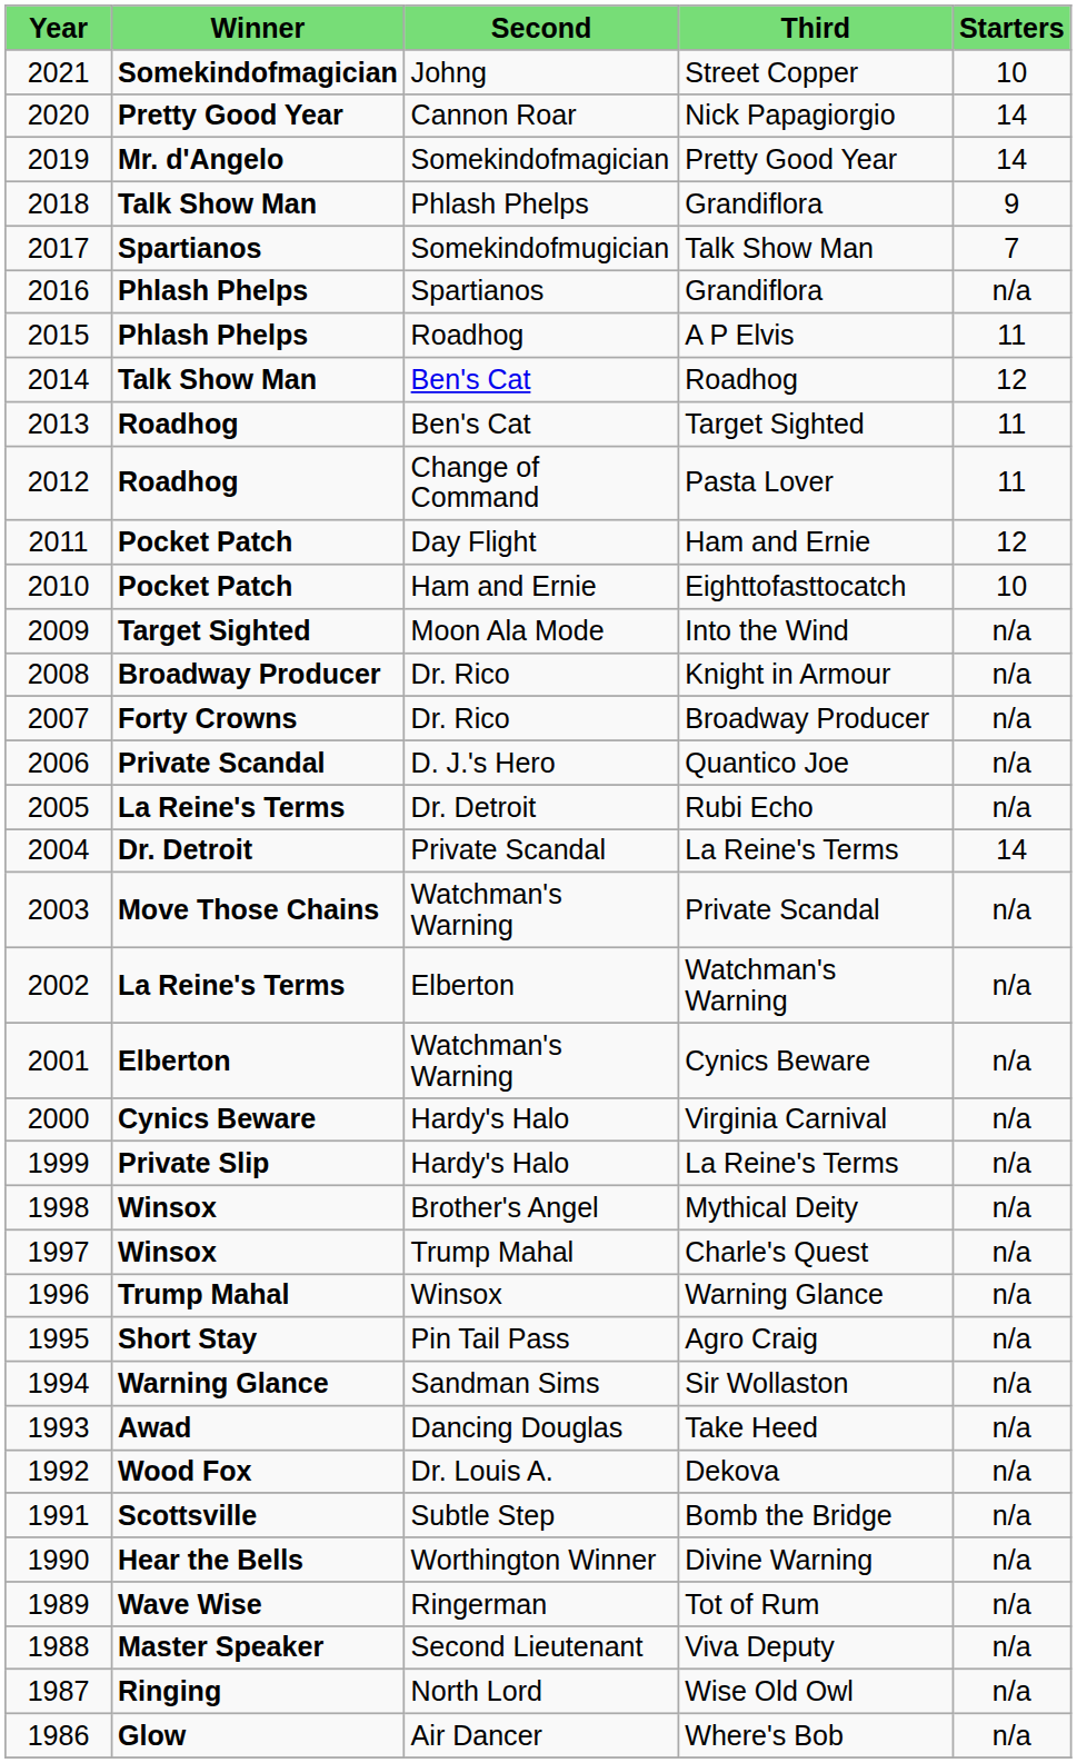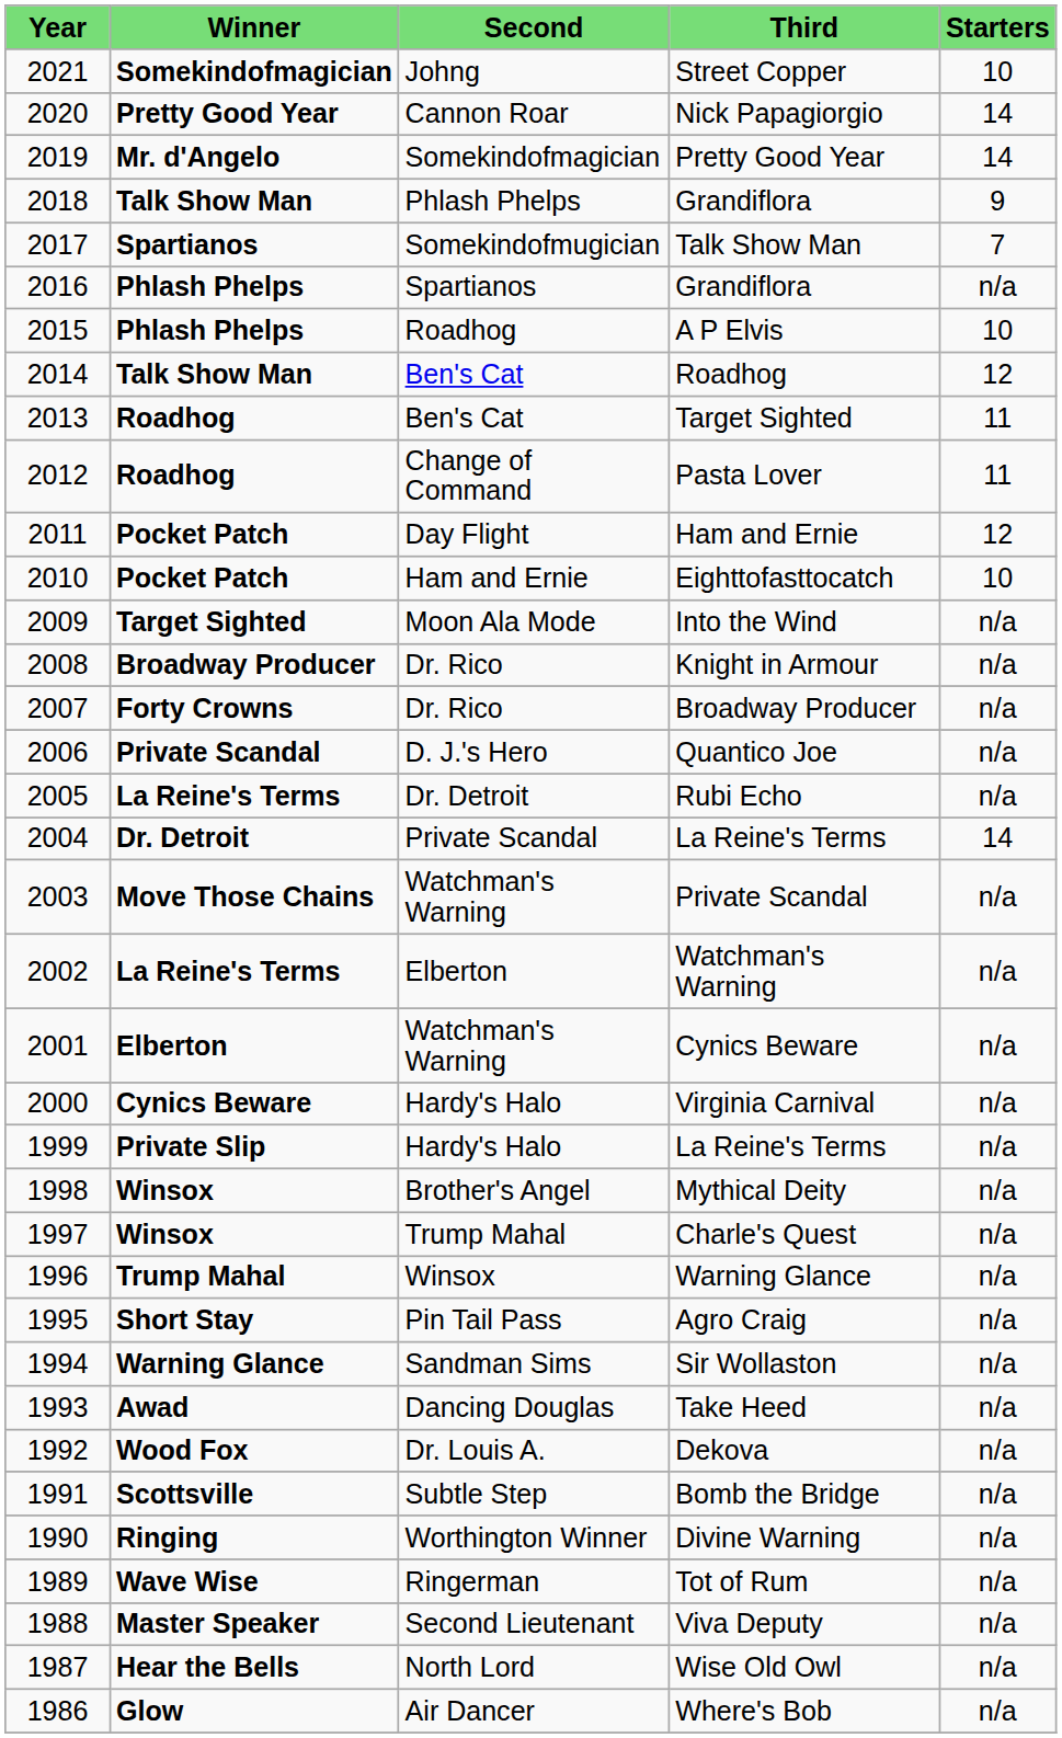 <table class = "wikitable sortable" | border="1" cellpadding="0" style="border-collapse: collapse; font-size:90%">
 <tr bgcolor="#77dd77" align="center">
 <td width="48px"><strong>Year</strong><br></td>
 <td width="140px"><strong>Winner</strong><br></td>
 <td width="135px"><strong>Second</strong><br></td>
 <td width="135px"><strong>Third</strong><br></td>
 <td width="40px"><strong>Starters</strong><br></td>
 </tr>
 <tr>
 <td align=center>2021</td>
 <td><strong>Somekindofmagician</strong></td>
 <td>Johng</td>
 <td>Street Copper</td>
 <td align=center>10</td>
 </tr>
 <tr>
 <td align=center>2020</td>
 <td><strong>Pretty Good Year</strong></td>
 <td>Cannon Roar</td>
 <td>Nick Papagiorgio</td>
 <td align=center>14</td>
 </tr>
 <tr>
 <td align=center>2019</td>
 <td><strong>Mr. d'Angelo</strong></td>
 <td>Somekindofmagician</td>
 <td>Pretty Good Year</td>
 <td align=center>14</td>
 </tr>
 <tr>
 <td align=center>2018</td>
 <td><strong>Talk Show Man</strong></td>
 <td>Phlash Phelps</td>
 <td>Grandiflora</td>
 <td align=center>9</td>
 </tr>
 <tr>
 <td align=center>2017</td>
 <td><strong>Spartianos</strong></td>
 <td>Somekindofmugician</td>
 <td>Talk Show Man</td>
 <td align=center>7</td>
 </tr>
 <tr>
 <td align=center>2016</td>
 <td><strong>Phlash Phelps</strong></td>
 <td>Spartianos</td>
 <td>Grandiflora</td>
 <td align=center>n/a</td>
 </tr>
 <tr>
 <td align=center>2015</td>
 <td><strong>Phlash Phelps</strong></td>
 <td>Roadhog</td>
 <td>A P Elvis</td>
-<td align=center>11</td>
+<td align=center>10</td>
 </tr>
 <tr>
 <td align=center>2014</td>
 <td><strong>Talk Show Man</strong></td>
 <td><a href='#'>Ben's Cat</a></td>
 <td>Roadhog</td>
 <td align=center>12</td>
 </tr>
 <tr>
 <td align=center>2013</td>
 <td><strong>Roadhog</strong></td>
 <td>Ben's Cat</td>
 <td>Target Sighted</td>
 <td align=center>11</td>
 </tr>
 <tr>
 <td align=center>2012</td>
 <td><strong>Roadhog</strong></td>
 <td>Change of Command</td>
 <td>Pasta Lover</td>
 <td align=center>11</td>
 </tr>
 <tr>
 <td align=center>2011</td>
 <td><strong>Pocket Patch</strong></td>
 <td>Day Flight</td>
 <td>Ham and Ernie</td>
 <td align=center>12</td>
 </tr>
 <tr>
 <td align=center>2010</td>
 <td><strong>Pocket Patch</strong></td>
 <td>Ham and Ernie</td>
 <td>Eighttofasttocatch</td>
 <td align=center>10</td>
 </tr>
 <tr>
 <td align=center>2009</td>
 <td><strong>Target Sighted</strong></td>
 <td>Moon Ala Mode</td>
 <td>Into the Wind</td>
 <td align=center>n/a</td>
 </tr>
 <tr>
 <td align=center>2008</td>
 <td><strong>Broadway Producer</strong></td>
 <td>Dr. Rico</td>
 <td>Knight in Armour</td>
 <td align=center>n/a</td>
 </tr>
 <tr>
 <td align=center>2007</td>
 <td><strong>Forty Crowns</strong></td>
 <td>Dr. Rico</td>
 <td>Broadway Producer</td>
 <td align=center>n/a</td>
 </tr>
 <tr>
 <td align=center>2006</td>
 <td><strong>Private Scandal</strong></td>
 <td>D. J.'s Hero</td>
 <td>Quantico Joe</td>
 <td align=center>n/a</td>
 </tr>
 <tr>
 <td align=center>2005</td>
 <td><strong>La Reine's Terms</strong></td>
 <td>Dr. Detroit</td>
 <td>Rubi Echo</td>
 <td align=center>n/a</td>
 </tr>
 <tr>
 <td align=center>2004</td>
 <td><strong>Dr. Detroit</strong></td>
 <td>Private Scandal</td>
 <td>La Reine's Terms</td>
 <td align=center>14</td>
 </tr>
 <tr>
 <td align=center>2003</td>
 <td><strong>Move Those Chains</strong></td>
 <td>Watchman's Warning</td>
 <td>Private Scandal</td>
 <td align=center>n/a</td>
 </tr>
 <tr>
 <td align=center>2002</td>
 <td><strong>La Reine's Terms</strong></td>
 <td>Elberton</td>
 <td>Watchman's Warning</td>
 <td align=center>n/a</td>
 </tr>
 <tr>
 <td align=center>2001</td>
 <td><strong>Elberton</strong></td>
 <td>Watchman's Warning</td>
 <td>Cynics Beware</td>
 <td align=center>n/a</td>
 </tr>
 <tr>
 <td align=center>2000</td>
 <td><strong>Cynics Beware</strong></td>
 <td>Hardy's Halo</td>
 <td>Virginia Carnival</td>
 <td align=center>n/a</td>
 </tr>
 <tr>
 <td align=center>1999</td>
 <td><strong>Private Slip</strong></td>
 <td>Hardy's Halo</td>
 <td>La Reine's Terms</td>
 <td align=center>n/a</td>
 </tr>
 <tr>
 <td align=center>1998</td>
 <td><strong>Winsox</strong></td>
 <td>Brother's Angel</td>
 <td>Mythical Deity</td>
 <td align=center>n/a</td>
 </tr>
 <tr>
 <td align=center>1997</td>
 <td><strong>Winsox</strong></td>
 <td>Trump Mahal</td>
 <td>Charle's Quest</td>
 <td align=center>n/a</td>
 </tr>
 <tr>
 <td align=center>1996</td>
 <td><strong>Trump Mahal</strong></td>
 <td>Winsox</td>
 <td>Warning Glance</td>
 <td align=center>n/a</td>
 </tr>
 <tr>
 <td align=center>1995</td>
 <td><strong>Short Stay</strong></td>
 <td>Pin Tail Pass</td>
 <td>Agro Craig</td>
 <td align=center>n/a</td>
 </tr>
 <tr>
 <td align=center>1994</td>
 <td><strong>Warning Glance</strong></td>
 <td>Sandman Sims</td>
 <td>Sir Wollaston</td>
 <td align=center>n/a</td>
 </tr>
 <tr>
 <td align=center>1993</td>
 <td><strong>Awad</strong></td>
 <td>Dancing Douglas</td>
 <td>Take Heed</td>
 <td align=center>n/a</td>
 </tr>
 <tr>
 <td align=center>1992</td>
 <td><strong>Wood Fox</strong></td>
 <td>Dr. Louis A.</td>
 <td>Dekova</td>
 <td align=center>n/a</td>
 </tr>
 <tr>
 <td align=center>1991</td>
 <td><strong>Scottsville</strong></td>
 <td>Subtle Step</td>
 <td>Bomb the Bridge</td>
 <td align=center>n/a</td>
 </tr>
 <tr>
 <td align=center>1990</td>
-<td><strong>Hear the Bells</strong></td>
+<td><strong>Ringing</strong></td>
 <td>Worthington Winner</td>
 <td>Divine Warning</td>
 <td align=center>n/a</td>
 </tr>
 <tr>
 <td align=center>1989</td>
 <td><strong>Wave Wise</strong></td>
 <td>Ringerman</td>
 <td>Tot of Rum</td>
 <td align=center>n/a</td>
 </tr>
 <tr>
 <td align=center>1988</td>
 <td><strong>Master Speaker</strong></td>
 <td>Second Lieutenant</td>
 <td>Viva Deputy</td>
 <td align=center>n/a</td>
 </tr>
 <tr>
 <td align=center>1987</td>
-<td><strong>Ringing</strong></td>
+<td><strong>Hear the Bells</strong></td>
 <td>North Lord</td>
 <td>Wise Old Owl</td>
 <td align=center>n/a</td>
 </tr>
 <tr>
 <td align=center>1986</td>
 <td><strong>Glow</strong></td>
 <td>Air Dancer</td>
 <td>Where's Bob</td>
 <td align=center>n/a</td>
 </tr>
 <tr>
 </tr>
 </table>
